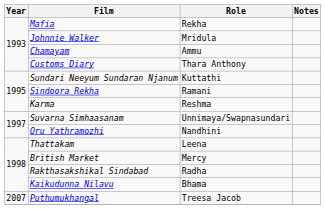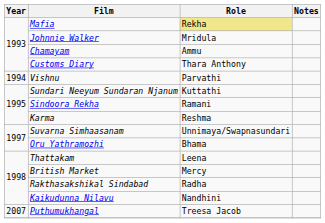 <table class="wikitable sortable">
 <tr>
 <th>Year</th>
 <th>Film</th>
 <th>Role</th>
 <th class=unsortable>Notes</th>
 </tr>
 <tr>
 <td rowspan="4">1993</td>
 <td><em><a href='#'>Mafia</a></em></td>
-<td>Rekha</td>
+<td style="background: khaki;">Rekha</td>
 <td></td>
 </tr>
 <tr>
 <td><em><a href='#'>Johnnie Walker</a></em></td>
 <td>Mridula</td>
 <td></td>
 </tr>
 <tr>
 <td><em><a href='#'>Chamayam</a></em></td>
 <td>Ammu</td>
 <td></td>
 </tr>
 <tr>
 <td><em><a href='#'>Customs Diary</a></em></td>
 <td>Thara Anthony</td>
+<td></td>
+</tr>
+<tr>
+<td>1994</td>
+<td><em>Vishnu</em></td>
+<td>Parvathi</td>
 <td></td>
 </tr>
 <tr>
 <td rowspan="3">1995</td>
 <td><em>Sundari Neeyum Sundaran Njanum</em></td>
 <td>Kuttathi</td>
 <td></td>
 </tr>
 <tr>
 <td><em><a href='#'>Sindoora Rekha</a></em></td>
 <td>Ramani</td>
 <td></td>
 </tr>
 <tr>
 <td><em>Karma</em></td>
 <td>Reshma</td>
 <td></td>
 </tr>
 <tr>
 <td rowspan="2">1997</td>
 <td><em>Suvarna Simhaasanam</em></td>
 <td>Unnimaya/Swapnasundari</td>
 <td></td>
 </tr>
 <tr>
 <td><em><a href='#'>Oru Yathramozhi</a></em></td>
-<td>Nandhini</td>
+<td>Bhama</td>
 <td></td>
 </tr>
 <tr>
 <td rowspan="4">1998</td>
 <td><em>Thattakam</em></td>
 <td>Leena</td>
 <td></td>
 </tr>
 <tr>
 <td><em>British Market</em></td>
 <td>Mercy</td>
 <td></td>
 </tr>
 <tr>
 <td><em>Rakthasakshikal Sindabad</em></td>
 <td>Radha</td>
 <td></td>
 </tr>
 <tr>
 <td><em><a href='#'>Kaikudunna Nilavu</a></em></td>
-<td>Bhama</td>
+<td>Nandhini</td>
 <td></td>
 </tr>
 <tr>
 <td>2007</td>
 <td><em><a href='#'>Puthumukhangal</a></em></td>
 <td>Treesa Jacob</td>
 <td></td>
 </tr>
 <tr>
 </tr>
 </table>
